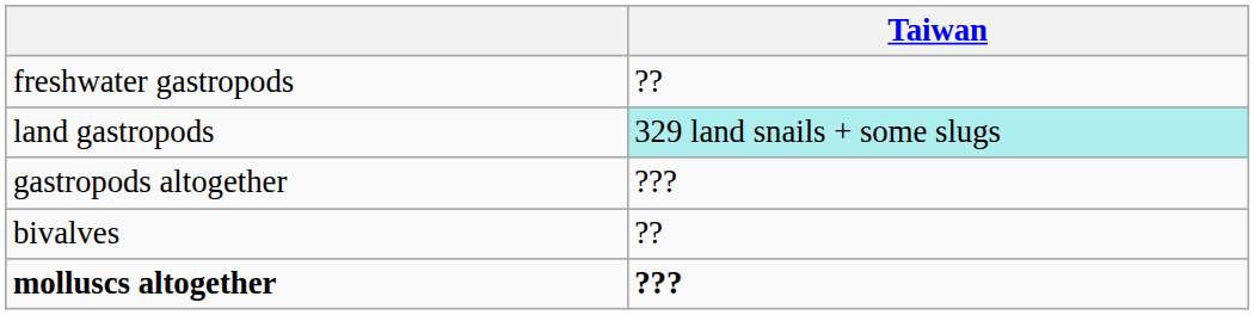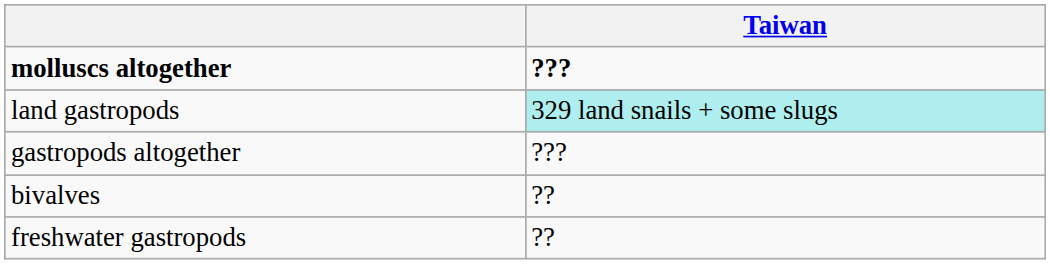 <table width=100% class="wikitable">
 <tr>
 <th width=25%></th>
 <th width=25%><a href='#'>Taiwan</a></th>
 </tr>
 <tr>
-<td>freshwater gastropods</td>
-<td>??</td>
+<td><strong>molluscs altogether</strong></td>
+<td><strong>???</strong></td>
 </tr>
 <tr>
 <td>land gastropods</td>
 <td style="background: paleturquoise;">329 land snails + some slugs</td>
 </tr>
 <tr>
 <td>gastropods altogether</td>
 <td>???</td>
 </tr>
 <tr>
 <td>bivalves</td>
 <td>??</td>
 </tr>
 <tr>
-<td><strong>molluscs altogether</strong></td>
-<td><strong>???</strong></td>
+<td>freshwater gastropods</td>
+<td>??</td>
 </tr>
 </table>
